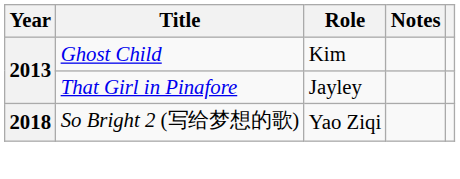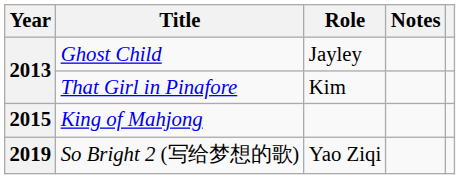 <table class="wikitable sortable plainrowheaders">
 <tr>
 <th scope="col">Year</th>
 <th scope="col">Title</th>
 <th scope="col">Role</th>
 <th scope="col" class="unsortable">Notes</th>
 <th scope="col" class="unsortable"></th>
 </tr>
 <tr>
 <th scope="row" rowspan="2">2013</th>
 <td><em><a href='#'>Ghost Child</a></em></td>
+<td>Jayley</td>
+<td></td>
+<td></td>
+</tr>
+<tr>
+<td><em><a href='#'>That Girl in Pinafore</a></em></td>
 <td>Kim</td>
 <td></td>
 <td></td>
 </tr>
 <tr>
-<td><em><a href='#'>That Girl in Pinafore</a></em></td>
-<td>Jayley</td>
+<th scope="row">2015</th>
+<td><em><a href='#'>King of Mahjong</a></em></td>
+<td></td>
 <td></td>
 <td></td>
 </tr>
 <tr>
-<th scope="row">2018</th>
+<th scope="row">2019</th>
 <td><em>So Bright 2</em> (写给梦想的歌)</td>
 <td>Yao Ziqi</td>
 <td></td>
 <td></td>
 </tr>
 </table>
